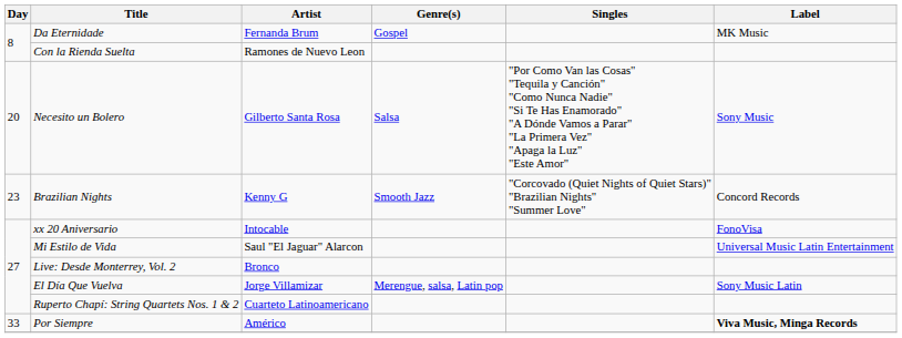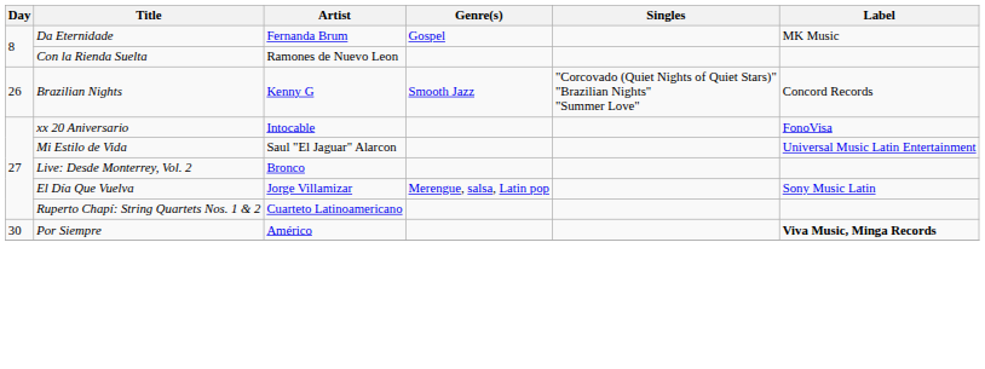 <table class="wikitable sortable" style="text-align: left;">
 <tr>
 <th>Day</th>
 <th>Title</th>
 <th>Artist</th>
 <th>Genre(s)</th>
 <th>Singles</th>
 <th>Label</th>
 </tr>
 <tr>
 <td rowspan="2">8</td>
 <td><em>Da Eternidade </em></td>
 <td><a href='#'>Fernanda Brum</a></td>
 <td><a href='#'>Gospel</a></td>
 <td></td>
 <td>MK Music</td>
 </tr>
 <tr>
 <td><em>Con la Rienda Suelta</em></td>
 <td>Ramones de Nuevo Leon</td>
 <td></td>
 <td></td>
 <td></td>
 </tr>
 <tr>
-<td>20</td>
-<td><em>Necesito un Bolero</em></td>
-<td><a href='#'>Gilberto Santa Rosa</a></td>
-<td><a href='#'>Salsa</a></td>
-<td>"Por Como Van las Cosas"<br>"Tequila y Canción"<br>"Como Nunca Nadie"<br>"Si Te Has Enamorado"<br>"A Dónde Vamos a Parar"<br>"La Primera Vez"<br>"Apaga la Luz"<br>"Este Amor"</td>
-<td><a href='#'>Sony Music</a></td>
-</tr>
-<tr>
-<td>23</td>
+<td>26</td>
 <td><em>Brazilian Nights</em></td>
 <td><a href='#'>Kenny G</a></td>
 <td><a href='#'>Smooth Jazz</a></td>
 <td>"Corcovado (Quiet Nights of Quiet Stars)"<br>"Brazilian Nights"<br>"Summer Love"</td>
 <td>Concord Records</td>
 </tr>
 <tr>
 <td rowspan="5">27</td>
 <td><em>xx 20 Aniversario</em></td>
 <td><a href='#'>Intocable</a></td>
 <td></td>
 <td></td>
 <td><a href='#'>FonoVisa</a></td>
 </tr>
 <tr>
 <td><em>Mi Estilo de Vida</em></td>
 <td>Saul "El Jaguar" Alarcon</td>
 <td></td>
 <td></td>
 <td><a href='#'>Universal Music Latin Entertainment</a></td>
 </tr>
 <tr>
 <td><em>Live: Desde Monterrey, Vol. 2</em></td>
 <td><a href='#'>Bronco</a></td>
 <td></td>
 <td></td>
 <td></td>
 </tr>
 <tr>
 <td><em>El Día Que Vuelva</em></td>
 <td><a href='#'>Jorge Villamizar</a></td>
 <td><a href='#'>Merengue</a>, <a href='#'>salsa</a>, <a href='#'>Latin pop</a></td>
 <td></td>
 <td><a href='#'>Sony Music Latin</a></td>
 </tr>
 <tr>
 <td><em>Ruperto Chapí: String Quartets Nos. 1 & 2</em></td>
 <td><a href='#'>Cuarteto Latinoamericano</a></td>
 <td></td>
 <td></td>
 <td></td>
 </tr>
 <tr>
-<td>33</td>
+<td>30</td>
 <td><em>Por Siempre</em></td>
 <td><a href='#'>Américo</a></td>
 <td></td>
 <td></td>
 <td><strong>Viva Music, Minga Records</strong></td>
 </tr>
 <tr>
 </tr>
 </table>
